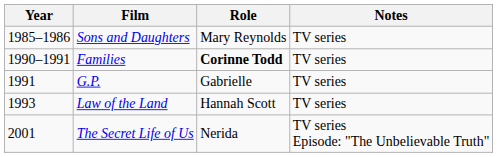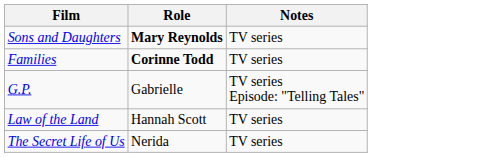 <table class="wikitable">
 <tr>
-<th>Year</th>
 <th>Film</th>
 <th>Role</th>
 <th>Notes</th>
 </tr>
 <tr>
-<td>1985–1986</td>
 <td><em><a href='#'>Sons and Daughters</a></em></td>
-<td>Mary Reynolds</td>
+<td><strong>Mary Reynolds</strong></td>
 <td>TV series</td>
 </tr>
 <tr>
-<td>1990–1991</td>
 <td><em><a href='#'>Families</a></em></td>
 <td><strong>Corinne Todd</strong></td>
 <td>TV series</td>
 </tr>
 <tr>
-<td>1991</td>
 <td><em><a href='#'>G.P.</a></em></td>
 <td>Gabrielle</td>
-<td>TV series</td>
+<td>TV series<br>Episode: "Telling Tales"</td>
 </tr>
 <tr>
-<td>1993</td>
 <td><em><a href='#'>Law of the Land</a></em></td>
 <td>Hannah Scott</td>
 <td>TV series</td>
 </tr>
 <tr>
-<td>2001</td>
 <td><em><a href='#'>The Secret Life of Us</a></em></td>
 <td>Nerida</td>
-<td>TV series<br>Episode: "The Unbelievable Truth"</td>
+<td>TV series</td>
 </tr>
 </table>
